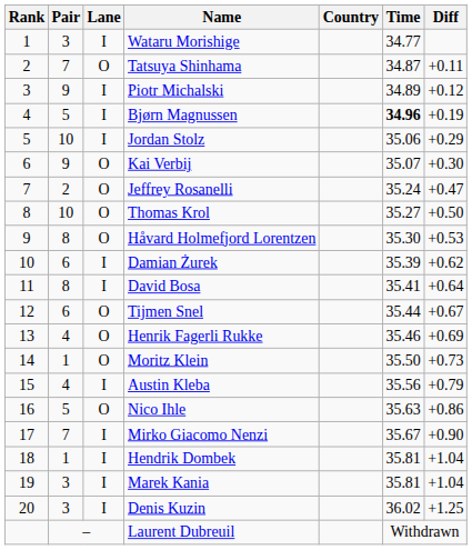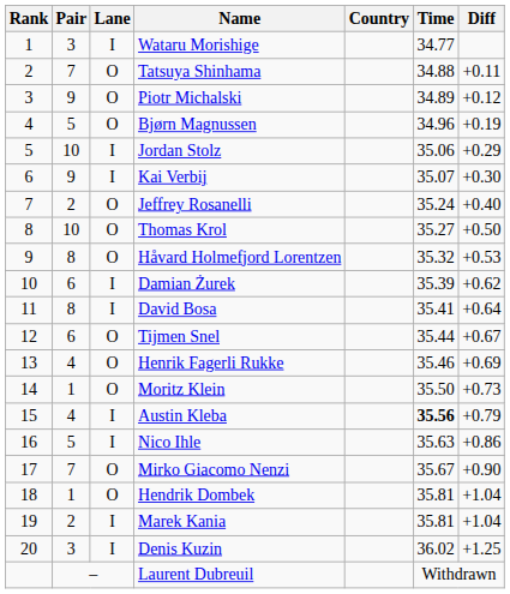 <table class="wikitable sortable" style="text-align:center">
 <tr>
 <th>Rank</th>
 <th>Pair</th>
 <th>Lane</th>
 <th>Name</th>
 <th>Country</th>
 <th>Time</th>
 <th>Diff</th>
 </tr>
 <tr>
 <td>1</td>
 <td>3</td>
 <td>I</td>
 <td align=left><a href='#'>Wataru Morishige</a></td>
 <td align=left></td>
 <td>34.77</td>
 <td></td>
 </tr>
 <tr>
 <td>2</td>
 <td>7</td>
 <td>O</td>
 <td align=left><a href='#'>Tatsuya Shinhama</a></td>
 <td align=left></td>
-<td>34.87</td>
+<td>34.88</td>
 <td>+0.11</td>
 </tr>
 <tr>
 <td>3</td>
 <td>9</td>
-<td>I</td>
+<td>O</td>
 <td align=left><a href='#'>Piotr Michalski</a></td>
 <td align=left></td>
 <td>34.89</td>
 <td>+0.12</td>
 </tr>
 <tr>
 <td>4</td>
 <td>5</td>
-<td>I</td>
+<td>O</td>
 <td align=left><a href='#'>Bjørn Magnussen</a></td>
 <td align=left></td>
-<td><strong>34.96</strong></td>
+<td>34.96</td>
 <td>+0.19</td>
 </tr>
 <tr>
 <td>5</td>
 <td>10</td>
 <td>I</td>
 <td align=left><a href='#'>Jordan Stolz</a></td>
 <td align=left></td>
 <td>35.06</td>
 <td>+0.29</td>
 </tr>
 <tr>
 <td>6</td>
 <td>9</td>
-<td>O</td>
+<td>I</td>
 <td align=left><a href='#'>Kai Verbij</a></td>
 <td align=left></td>
 <td>35.07</td>
 <td>+0.30</td>
 </tr>
 <tr>
 <td>7</td>
 <td>2</td>
 <td>O</td>
 <td align=left><a href='#'>Jeffrey Rosanelli</a></td>
 <td align=left></td>
 <td>35.24</td>
-<td>+0.47</td>
+<td>+0.40</td>
 </tr>
 <tr>
 <td>8</td>
 <td>10</td>
 <td>O</td>
 <td align=left><a href='#'>Thomas Krol</a></td>
 <td align=left></td>
 <td>35.27</td>
 <td>+0.50</td>
 </tr>
 <tr>
 <td>9</td>
 <td>8</td>
 <td>O</td>
 <td align=left><a href='#'>Håvard Holmefjord Lorentzen</a></td>
 <td align=left></td>
-<td>35.30</td>
+<td>35.32</td>
 <td>+0.53</td>
 </tr>
 <tr>
 <td>10</td>
 <td>6</td>
 <td>I</td>
 <td align=left><a href='#'>Damian Żurek</a></td>
 <td align=left></td>
 <td>35.39</td>
 <td>+0.62</td>
 </tr>
 <tr>
 <td>11</td>
 <td>8</td>
 <td>I</td>
 <td align=left><a href='#'>David Bosa</a></td>
 <td align=left></td>
 <td>35.41</td>
 <td>+0.64</td>
 </tr>
 <tr>
 <td>12</td>
 <td>6</td>
 <td>O</td>
 <td align=left><a href='#'>Tijmen Snel</a></td>
 <td align=left></td>
 <td>35.44</td>
 <td>+0.67</td>
 </tr>
 <tr>
 <td>13</td>
 <td>4</td>
 <td>O</td>
 <td align=left><a href='#'>Henrik Fagerli Rukke</a></td>
 <td align=left></td>
 <td>35.46</td>
 <td>+0.69</td>
 </tr>
 <tr>
 <td>14</td>
 <td>1</td>
 <td>O</td>
 <td align=left><a href='#'>Moritz Klein</a></td>
 <td align=left></td>
 <td>35.50</td>
 <td>+0.73</td>
 </tr>
 <tr>
 <td>15</td>
 <td>4</td>
 <td>I</td>
 <td align=left><a href='#'>Austin Kleba</a></td>
 <td align=left></td>
-<td>35.56</td>
+<td><strong>35.56</strong></td>
 <td>+0.79</td>
 </tr>
 <tr>
 <td>16</td>
 <td>5</td>
-<td>O</td>
+<td>I</td>
 <td align=left><a href='#'>Nico Ihle</a></td>
 <td align=left></td>
 <td>35.63</td>
 <td>+0.86</td>
 </tr>
 <tr>
 <td>17</td>
 <td>7</td>
-<td>I</td>
+<td>O</td>
 <td align=left><a href='#'>Mirko Giacomo Nenzi</a></td>
 <td align=left></td>
 <td>35.67</td>
 <td>+0.90</td>
 </tr>
 <tr>
 <td>18</td>
 <td>1</td>
-<td>I</td>
+<td>O</td>
 <td align=left><a href='#'>Hendrik Dombek</a></td>
 <td align=left></td>
 <td>35.81</td>
 <td>+1.04</td>
 </tr>
 <tr>
 <td>19</td>
-<td>3</td>
+<td>2</td>
 <td>I</td>
 <td align=left><a href='#'>Marek Kania</a></td>
 <td align=left></td>
 <td>35.81</td>
 <td>+1.04</td>
 </tr>
 <tr>
 <td>20</td>
 <td>3</td>
 <td>I</td>
 <td align=left><a href='#'>Denis Kuzin</a></td>
 <td align=left></td>
 <td>36.02</td>
 <td>+1.25</td>
 </tr>
 <tr>
 <td></td>
 <td colspan=2>–</td>
 <td align=left><a href='#'>Laurent Dubreuil</a></td>
 <td align=left></td>
 <td colspan="2">Withdrawn</td>
 </tr>
 </table>
